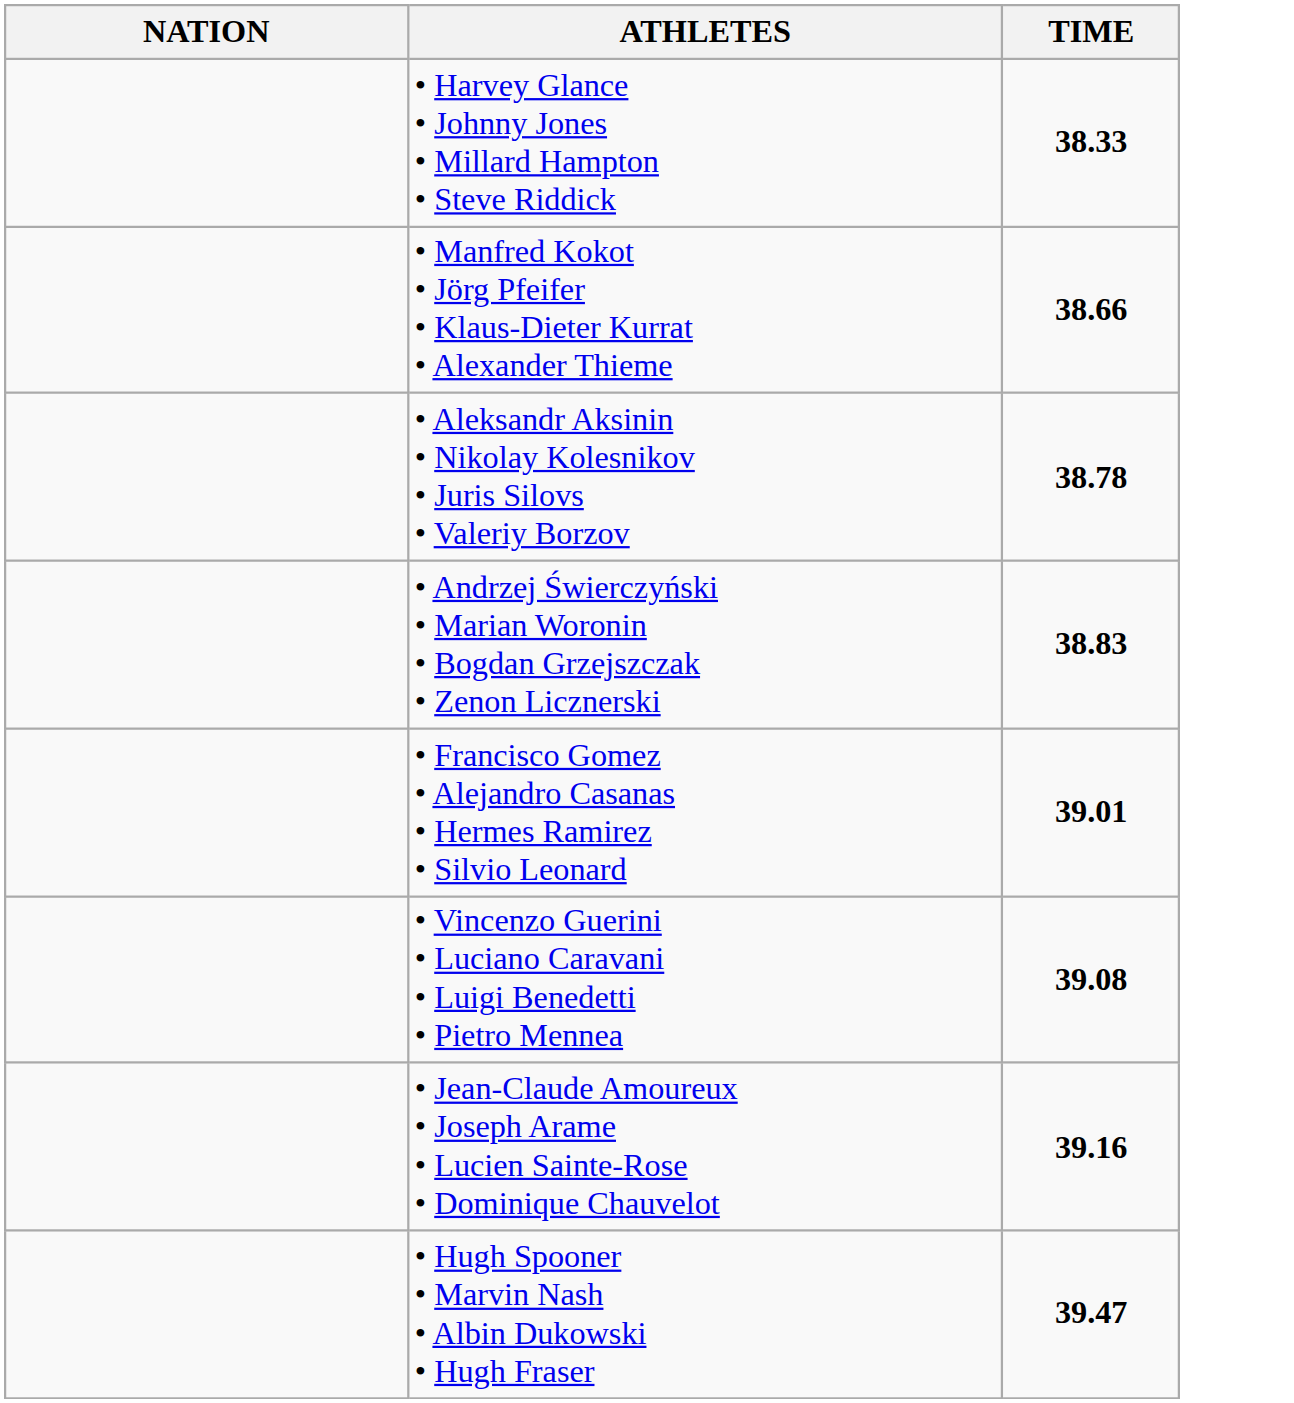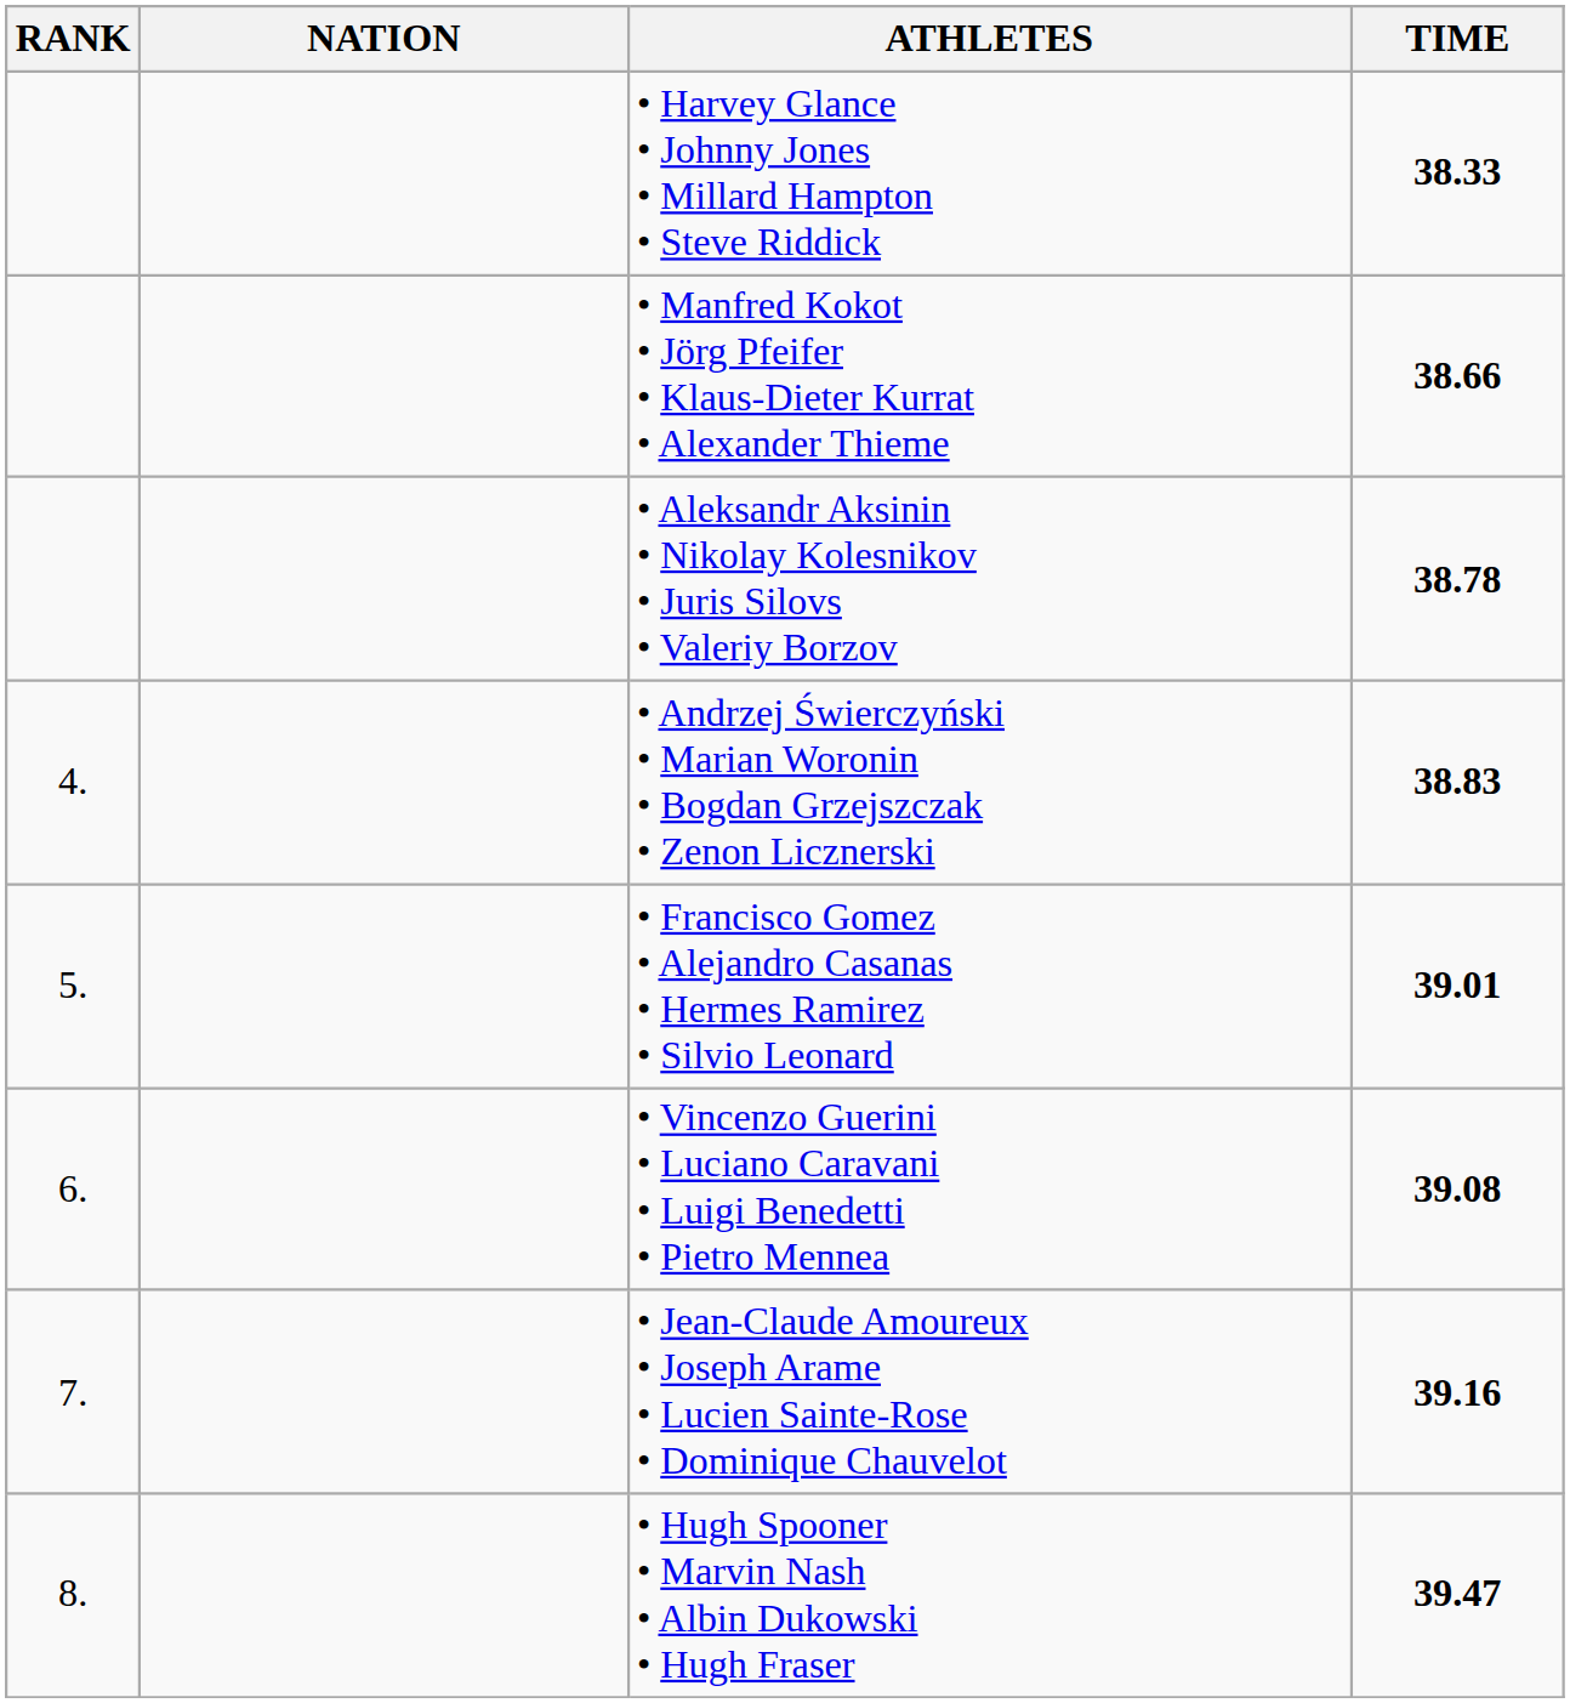 <table class="wikitable" style="border-collapse: collapse; font-size: 90%;">
 <tr>
+<th>RANK</th>
 <th style="width: 12em">NATION</th>
 <th style="width: 18em">ATHLETES</th>
 <th style="width: 5em">TIME</th>
 </tr>
 <tr>
 <td align="center"></td>
+<td align="center"></td>
 <td>• <a href='#'>Harvey Glance</a><br>• <a href='#'>Johnny Jones</a><br>• <a href='#'>Millard Hampton</a><br>• <a href='#'>Steve Riddick</a></td>
 <td align="center"><strong>38.33</strong></td>
 </tr>
 <tr>
+<td align="center"></td>
 <td align="center"></td>
 <td>• <a href='#'>Manfred Kokot</a><br>• <a href='#'>Jörg Pfeifer</a><br>• <a href='#'>Klaus-Dieter Kurrat</a><br>• <a href='#'>Alexander Thieme</a></td>
 <td align="center"><strong>38.66</strong></td>
 </tr>
 <tr>
 <td align="center"></td>
+<td align="center"></td>
 <td>• <a href='#'>Aleksandr Aksinin</a><br>• <a href='#'>Nikolay Kolesnikov</a><br>• <a href='#'>Juris Silovs</a><br>• <a href='#'>Valeriy Borzov</a></td>
 <td align="center"><strong>38.78</strong></td>
 </tr>
 <tr>
+<td align="center">4.</td>
 <td align="center"></td>
 <td>• <a href='#'>Andrzej Świerczyński</a><br>• <a href='#'>Marian Woronin</a><br>• <a href='#'>Bogdan Grzejszczak</a><br>• <a href='#'>Zenon Licznerski</a></td>
 <td align="center"><strong>38.83</strong></td>
 </tr>
 <tr>
+<td align="center">5.</td>
 <td align="center"></td>
 <td>• <a href='#'>Francisco Gomez</a><br>• <a href='#'>Alejandro Casanas</a><br>• <a href='#'>Hermes Ramirez</a><br>• <a href='#'>Silvio Leonard</a></td>
 <td align="center"><strong>39.01</strong></td>
 </tr>
 <tr>
+<td align="center">6.</td>
 <td align="center"></td>
 <td>• <a href='#'>Vincenzo Guerini</a><br>• <a href='#'>Luciano Caravani</a><br>• <a href='#'>Luigi Benedetti</a><br>• <a href='#'>Pietro Mennea</a></td>
 <td align="center"><strong>39.08</strong></td>
 </tr>
 <tr>
+<td align="center">7.</td>
 <td align="center"></td>
 <td>• <a href='#'>Jean-Claude Amoureux</a><br>• <a href='#'>Joseph Arame</a><br>• <a href='#'>Lucien Sainte-Rose</a><br>• <a href='#'>Dominique Chauvelot</a></td>
 <td align="center"><strong>39.16</strong></td>
 </tr>
 <tr>
+<td align="center">8.</td>
 <td align="center"></td>
 <td>• <a href='#'>Hugh Spooner</a><br>• <a href='#'>Marvin Nash</a><br>• <a href='#'>Albin Dukowski</a><br>• <a href='#'>Hugh Fraser</a></td>
 <td align="center"><strong>39.47</strong></td>
 </tr>
 </table>
